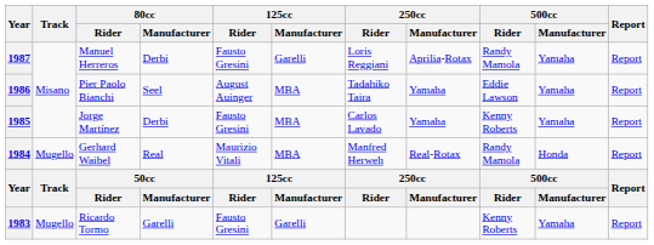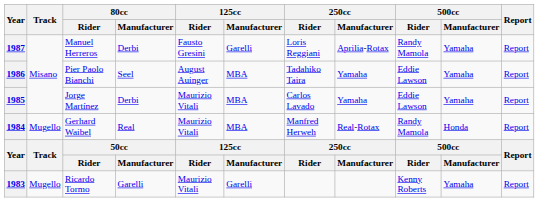 <table class="wikitable" style="font-size: 95%;">
 <tr>
 <th rowspan=2>Year</th>
 <th rowspan=2>Track</th>
 <th colspan=2>80cc</th>
 <th colspan=2>125cc</th>
 <th colspan=2>250cc</th>
 <th colspan=2>500cc</th>
 <th rowspan=2>Report</th>
 </tr>
 <tr>
 <th>Rider</th>
 <th>Manufacturer</th>
 <th>Rider</th>
 <th>Manufacturer</th>
 <th>Rider</th>
 <th>Manufacturer</th>
 <th>Rider</th>
 <th>Manufacturer</th>
 </tr>
 <tr>
 <th><a href='#'>1987</a></th>
 <td rowspan="3"><a href='#'>Misano</a></td>
 <td> <a href='#'>Manuel Herreros</a></td>
 <td><a href='#'>Derbi</a></td>
 <td> <a href='#'>Fausto Gresini</a></td>
 <td><a href='#'>Garelli</a></td>
 <td> <a href='#'>Loris Reggiani</a></td>
 <td><a href='#'>Aprilia</a>-<a href='#'>Rotax</a></td>
 <td> <a href='#'>Randy Mamola</a></td>
 <td><a href='#'>Yamaha</a></td>
 <td><a href='#'>Report</a></td>
 </tr>
 <tr>
 <th><a href='#'>1986</a></th>
 <td> <a href='#'>Pier Paolo Bianchi</a></td>
 <td><a href='#'>Seel</a></td>
 <td> <a href='#'>August Auinger</a></td>
 <td><a href='#'>MBA</a></td>
 <td> <a href='#'>Tadahiko Taira</a></td>
 <td><a href='#'>Yamaha</a></td>
 <td> <a href='#'>Eddie Lawson</a></td>
 <td><a href='#'>Yamaha</a></td>
 <td><a href='#'>Report</a></td>
 </tr>
 <tr>
 <th><a href='#'>1985</a></th>
 <td> <a href='#'>Jorge Martínez</a></td>
 <td><a href='#'>Derbi</a></td>
-<td> <a href='#'>Fausto Gresini</a></td>
+<td> <a href='#'>Maurizio Vitali</a></td>
 <td><a href='#'>MBA</a></td>
 <td> <a href='#'>Carlos Lavado</a></td>
 <td><a href='#'>Yamaha</a></td>
-<td> <a href='#'>Kenny Roberts</a></td>
+<td> <a href='#'>Eddie Lawson</a></td>
 <td><a href='#'>Yamaha</a></td>
 <td><a href='#'>Report</a></td>
 </tr>
 <tr>
 <th><a href='#'>1984</a></th>
 <td><a href='#'>Mugello</a></td>
 <td> <a href='#'>Gerhard Waibel</a></td>
 <td><a href='#'>Real</a></td>
 <td> <a href='#'>Maurizio Vitali</a></td>
 <td><a href='#'>MBA</a></td>
 <td> <a href='#'>Manfred Herweh</a></td>
 <td><a href='#'>Real</a>-<a href='#'>Rotax</a></td>
 <td> <a href='#'>Randy Mamola</a></td>
 <td><a href='#'>Honda</a></td>
 <td><a href='#'>Report</a></td>
 </tr>
 <tr>
 <th rowspan=2>Year</th>
 <th rowspan=2>Track</th>
 <th colspan=2>50cc</th>
 <th colspan=2>125cc</th>
 <th colspan=2>250cc</th>
 <th colspan=2>500cc</th>
 <th rowspan=2>Report</th>
 </tr>
 <tr>
 <th>Rider</th>
 <th>Manufacturer</th>
 <th>Rider</th>
 <th>Manufacturer</th>
 <th>Rider</th>
 <th>Manufacturer</th>
 <th>Rider</th>
 <th>Manufacturer</th>
 </tr>
 <tr>
 <th><a href='#'>1983</a></th>
 <td><a href='#'>Mugello</a></td>
 <td> <a href='#'>Ricardo Tormo</a></td>
 <td><a href='#'>Garelli</a></td>
-<td> <a href='#'>Fausto Gresini</a></td>
+<td> <a href='#'>Maurizio Vitali</a></td>
 <td><a href='#'>Garelli</a></td>
 <td></td>
 <td></td>
 <td> <a href='#'>Kenny Roberts</a></td>
 <td><a href='#'>Yamaha</a></td>
 <td><a href='#'>Report</a></td>
 </tr>
 </table>
